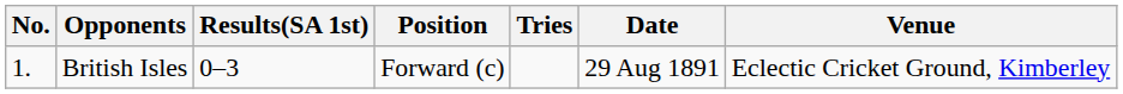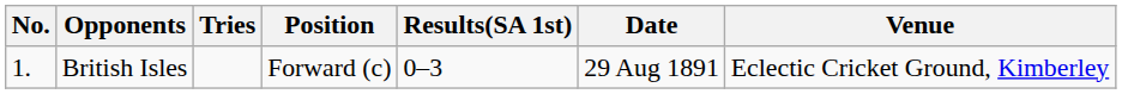 <table class="wikitable">
 <tr>
 <th>No.</th>
 <th>Opponents</th>
+<th>Tries</th>
+<th>Position</th>
 <th>Results(SA 1st)</th>
-<th>Position</th>
-<th>Tries</th>
 <th>Date</th>
 <th>Venue</th>
 </tr>
 <tr>
 <td>1.</td>
 <td> British Isles</td>
+<td></td>
+<td>Forward (c)</td>
 <td>0–3</td>
-<td>Forward (c)</td>
-<td></td>
 <td>29 Aug 1891</td>
 <td>Eclectic Cricket Ground, <a href='#'>Kimberley</a></td>
 </tr>
 </table>
